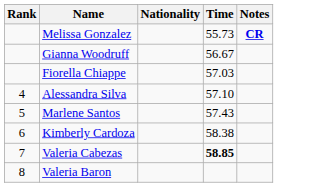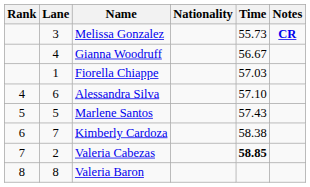 <table class="wikitable sortable" style="text-align:center">
 <tr>
 <th>Rank</th>
+<th>Lane</th>
 <th>Name</th>
 <th>Nationality</th>
 <th>Time</th>
 <th>Notes</th>
 </tr>
 <tr>
 <td></td>
+<td>3</td>
 <td align=left><a href='#'>Melissa Gonzalez</a></td>
 <td align=left></td>
 <td>55.73</td>
 <td><strong><a href='#'>CR</a></strong></td>
 </tr>
 <tr>
 <td></td>
+<td>4</td>
 <td align=left><a href='#'>Gianna Woodruff</a></td>
 <td align=left></td>
 <td>56.67</td>
 <td></td>
 </tr>
 <tr>
 <td></td>
+<td>1</td>
 <td align=left><a href='#'>Fiorella Chiappe</a></td>
 <td align=left></td>
 <td>57.03</td>
 <td></td>
 </tr>
 <tr>
 <td>4</td>
+<td>6</td>
 <td align=left><a href='#'>Alessandra Silva</a></td>
 <td align=left></td>
 <td>57.10</td>
 <td></td>
 </tr>
 <tr>
+<td>5</td>
 <td>5</td>
 <td align=left><a href='#'>Marlene Santos</a></td>
 <td align=left></td>
 <td>57.43</td>
 <td></td>
 </tr>
 <tr>
 <td>6</td>
+<td>7</td>
 <td align=left><a href='#'>Kimberly Cardoza</a></td>
 <td align=left></td>
 <td>58.38</td>
 <td></td>
 </tr>
 <tr>
 <td>7</td>
+<td>2</td>
 <td align=left><a href='#'>Valeria Cabezas</a></td>
 <td align=left></td>
 <td><strong>58.85</strong></td>
 <td></td>
 </tr>
 <tr>
 <td>8</td>
+<td>8</td>
 <td align=left><a href='#'>Valeria Baron</a></td>
 <td align=left></td>
 <td></td>
 <td></td>
 </tr>
 </table>
